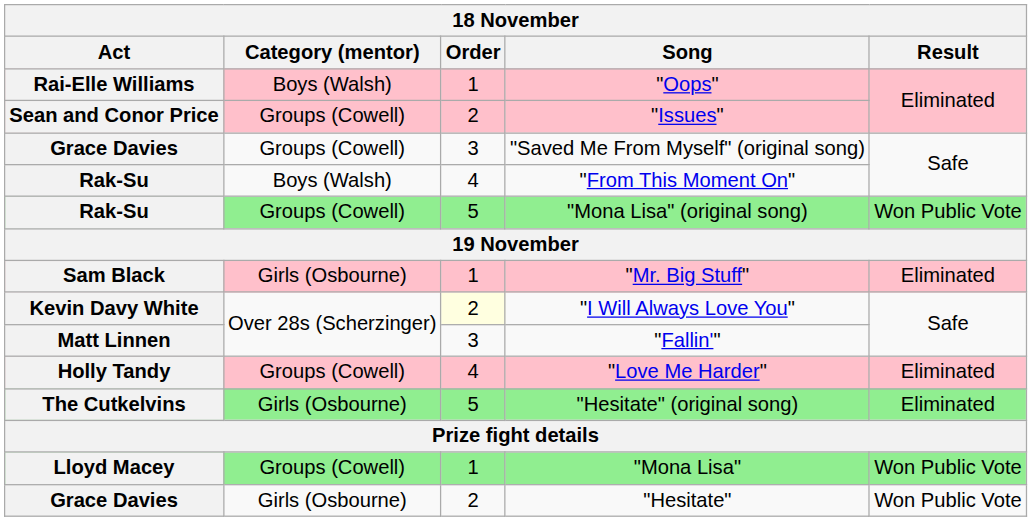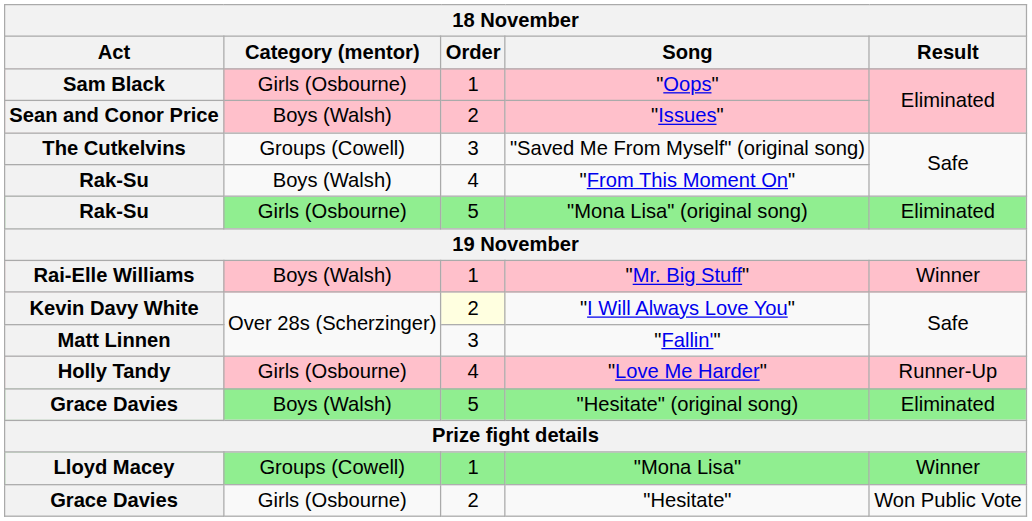 <table class="wikitable plainrowheaders" style="text-align:center;">
 <tr id="sat4">
 <th colspan="5">18 November</th>
 </tr>
 <tr>
 <th scope="col">Act</th>
 <th scope="col">Category (mentor)</th>
 <th scope="col">Order</th>
 <th scope="col">Song</th>
 <th scope="col">Result</th>
 </tr>
 <tr style="background:pink;">
-<th scope="row">Rai-Elle Williams</th>
-<td>Boys (Walsh)</td>
+<th scope="row">Sam Black</th>
+<td>Girls (Osbourne)</td>
 <td>1</td>
 <td>"<a href='#'>Oops</a>"</td>
 <td rowspan=2>Eliminated</td>
 </tr>
 <tr style="background:pink;">
 <th scope="row">Sean and Conor Price</th>
-<td>Groups (Cowell)</td>
+<td>Boys (Walsh)</td>
 <td>2</td>
 <td>"<a href='#'>Issues</a>"</td>
 </tr>
 <tr>
-<th scope="row">Grace Davies</th>
+<th scope="row">The Cutkelvins</th>
 <td>Groups (Cowell)</td>
 <td>3</td>
 <td>"Saved Me From Myself" (original song)</td>
 <td rowspan=2>Safe</td>
 </tr>
 <tr>
 <th scope="row">Rak-Su</th>
 <td>Boys (Walsh)</td>
 <td>4</td>
 <td>"<a href='#'>From This Moment On</a>"</td>
 </tr>
 <tr style="background:lightgreen;">
 <th scope="row">Rak-Su</th>
-<td>Groups (Cowell)</td>
+<td>Girls (Osbourne)</td>
 <td>5</td>
 <td>"Mona Lisa" (original song)</td>
-<td>Won Public Vote</td>
+<td>Eliminated</td>
 </tr>
 <tr id="sun4">
 <th colspan="5">19 November</th>
 </tr>
 <tr style="background:pink;">
-<th scope="row">Sam Black</th>
-<td>Girls (Osbourne)</td>
+<th scope="row">Rai-Elle Williams</th>
+<td>Boys (Walsh)</td>
 <td>1</td>
 <td>"<a href='#'>Mr. Big Stuff</a>"</td>
-<td>Eliminated</td>
+<td>Winner</td>
 </tr>
 <tr>
 <th scope="row">Kevin Davy White</th>
 <td rowspan="2">Over 28s (Scherzinger)</td>
 <td style="background: lightyellow;">2</td>
 <td>"<a href='#'>I Will Always Love You</a>"</td>
 <td rowspan=2>Safe</td>
 </tr>
 <tr>
 <th scope="row">Matt Linnen</th>
 <td>3</td>
 <td>"<a href='#'>Fallin'</a>"</td>
 </tr>
 <tr style="background:pink;">
 <th scope="row">Holly Tandy</th>
-<td>Groups (Cowell)</td>
+<td>Girls (Osbourne)</td>
 <td>4</td>
 <td>"<a href='#'>Love Me Harder</a>"</td>
-<td>Eliminated</td>
+<td>Runner-Up</td>
 </tr>
 <tr style="background:lightgreen;">
-<th scope="row">The Cutkelvins</th>
-<td>Girls (Osbourne)</td>
+<th scope="row">Grace Davies</th>
+<td>Boys (Walsh)</td>
 <td>5</td>
 <td>"Hesitate" (original song)</td>
 <td>Eliminated</td>
 </tr>
 <tr>
 <th colspan="5">Prize fight details</th>
 </tr>
 <tr style="background:lightgreen;">
 <th scope="row">Lloyd Macey</th>
 <td>Groups (Cowell)</td>
 <td>1</td>
 <td>"Mona Lisa"</td>
-<td>Won Public Vote</td>
+<td>Winner</td>
 </tr>
 <tr>
 <th scope="row">Grace Davies</th>
 <td>Girls (Osbourne)</td>
 <td>2</td>
 <td>"Hesitate"</td>
 <td>Won Public Vote</td>
 </tr>
 </table>
